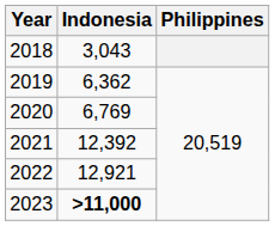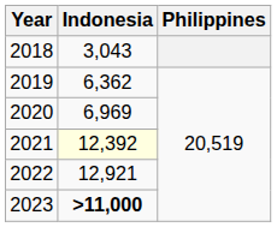 <table class="wikitable"style="text-align:center;">
 <tr>
 <th>Year</th>
 <th>Indonesia</th>
 <th>Philippines</th>
 </tr>
 <tr>
 <td>2018</td>
 <td>3,043</td>
 <th></th>
 </tr>
 <tr>
 <td>2019</td>
 <td>6,362</td>
 <td rowspan="5">20,519</td>
 </tr>
 <tr>
 <td>2020</td>
-<td>6,769</td>
+<td>6,969</td>
 </tr>
 <tr>
 <td>2021</td>
-<td>12,392</td>
+<td style="background: lightyellow;">12,392</td>
 </tr>
 <tr>
 <td>2022</td>
 <td>12,921</td>
 </tr>
 <tr>
 <td>2023</td>
 <td><strong>>11,000</strong></td>
 </tr>
 </table>
